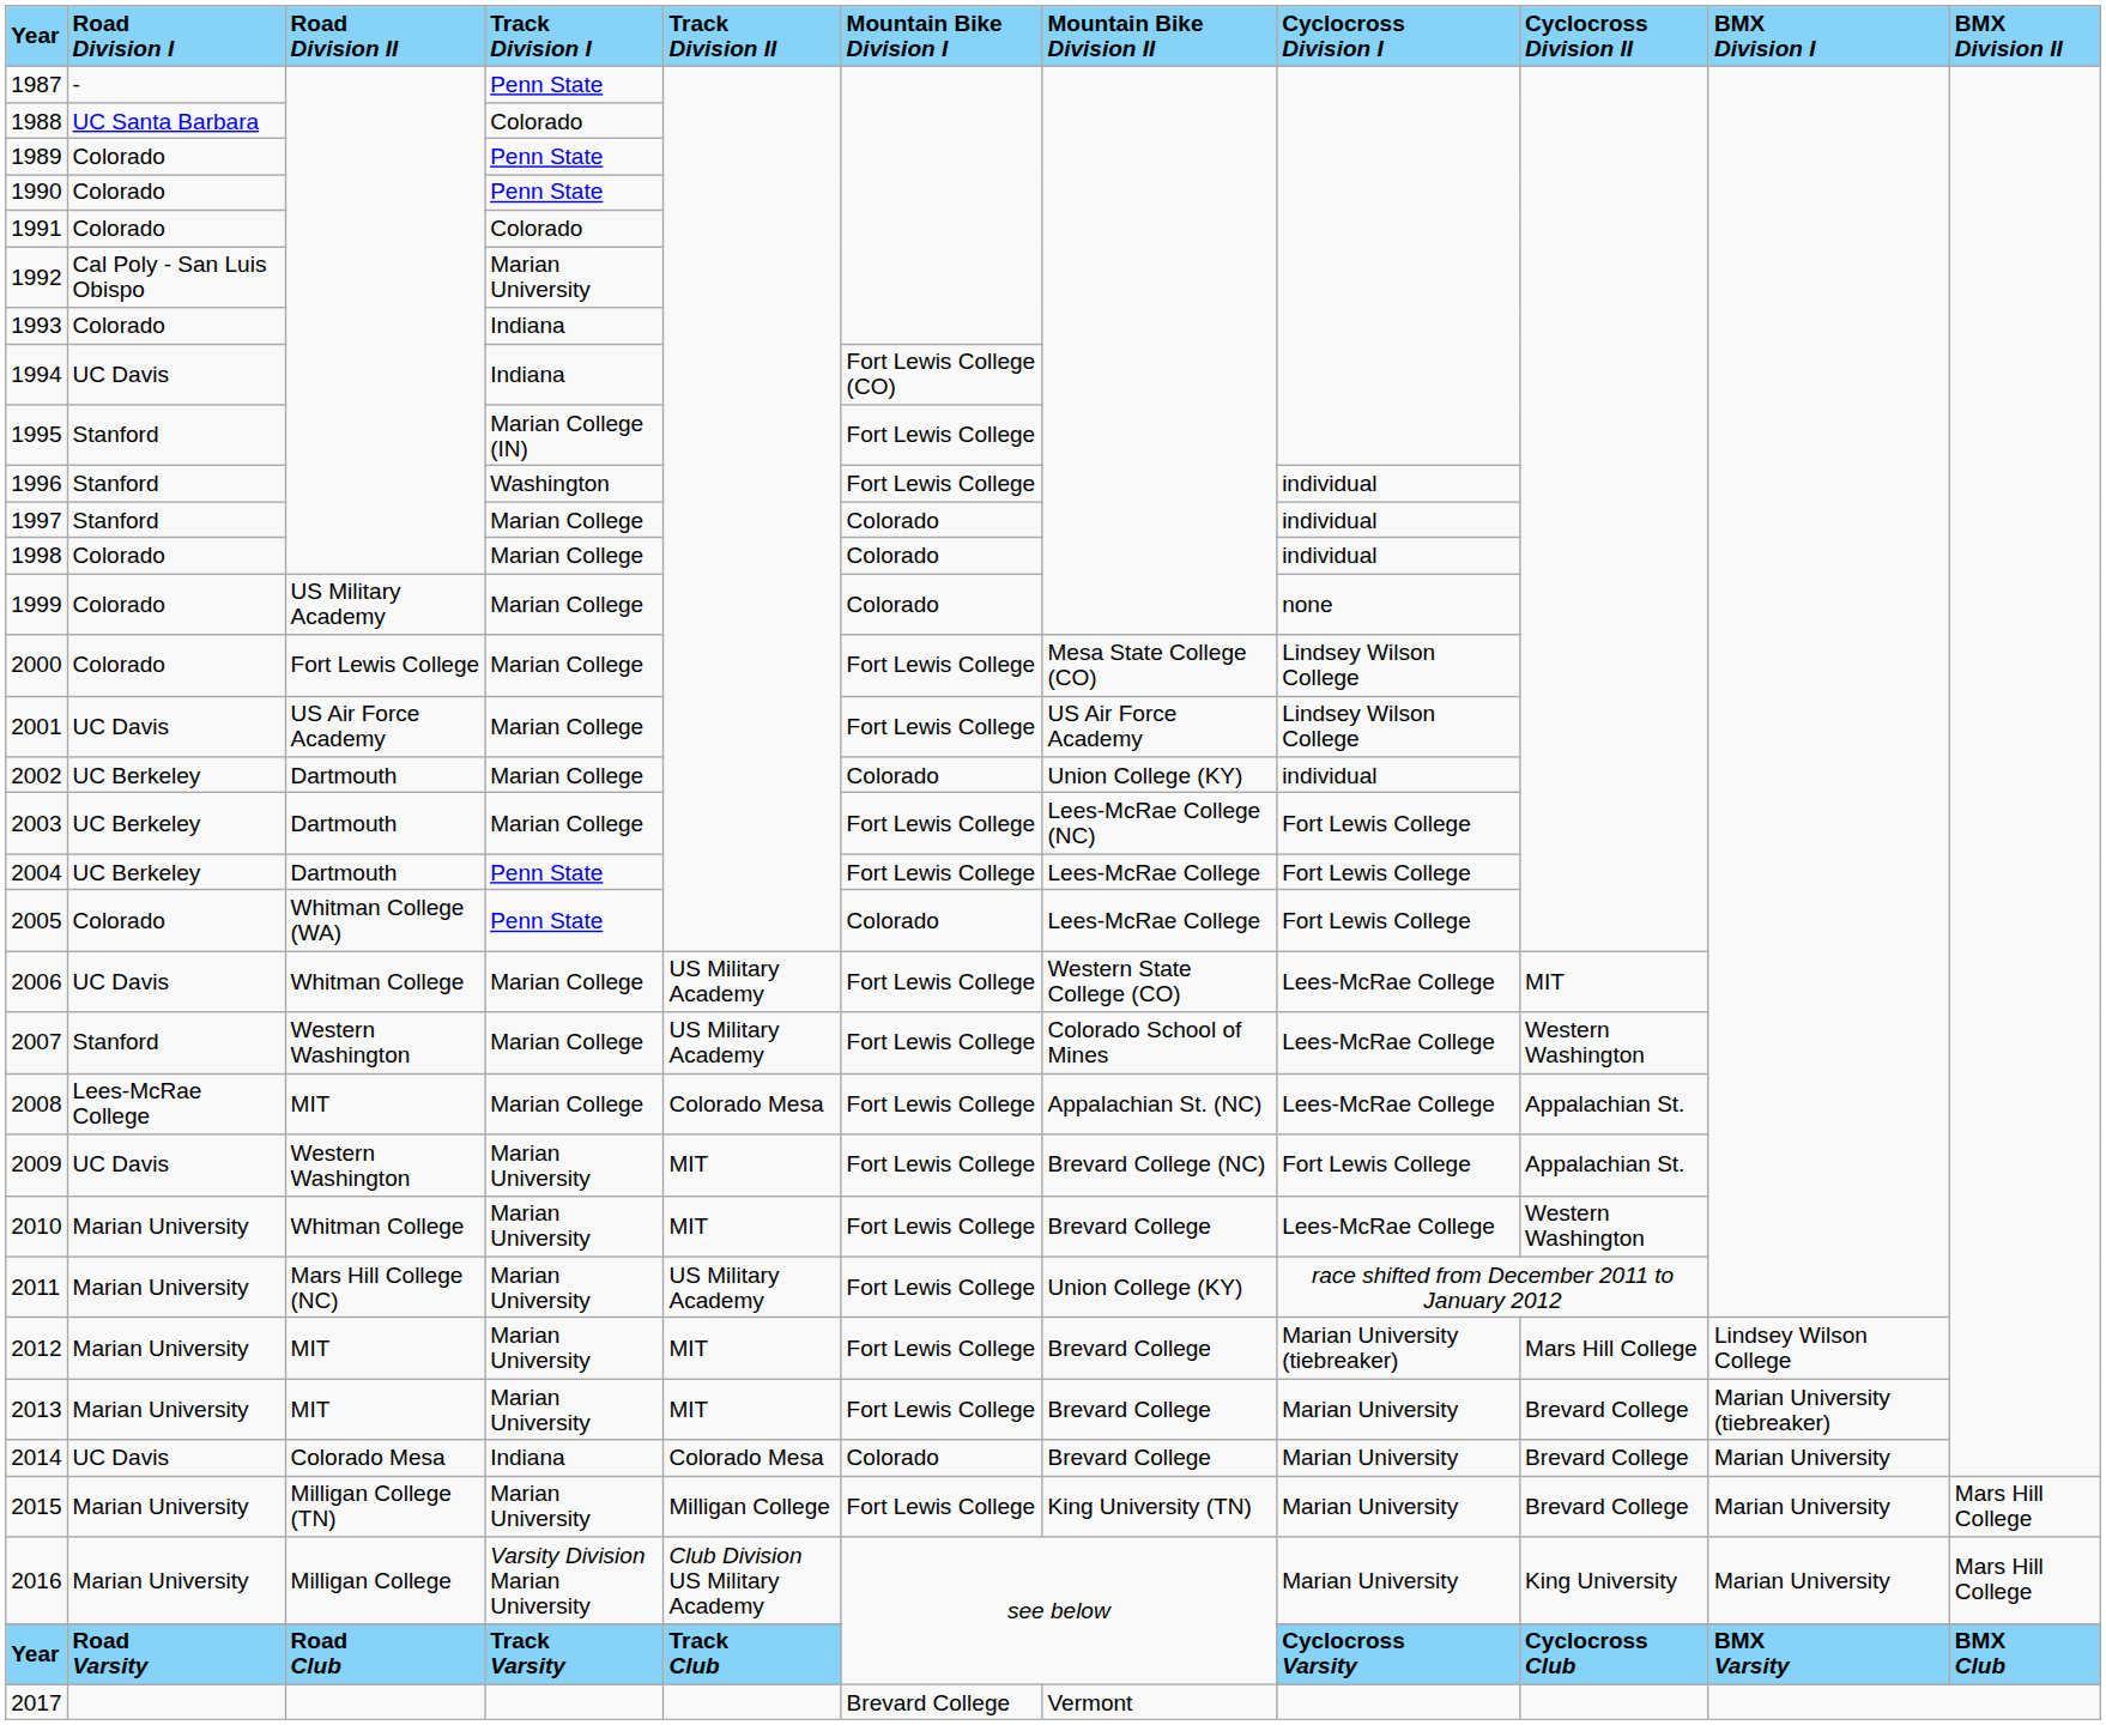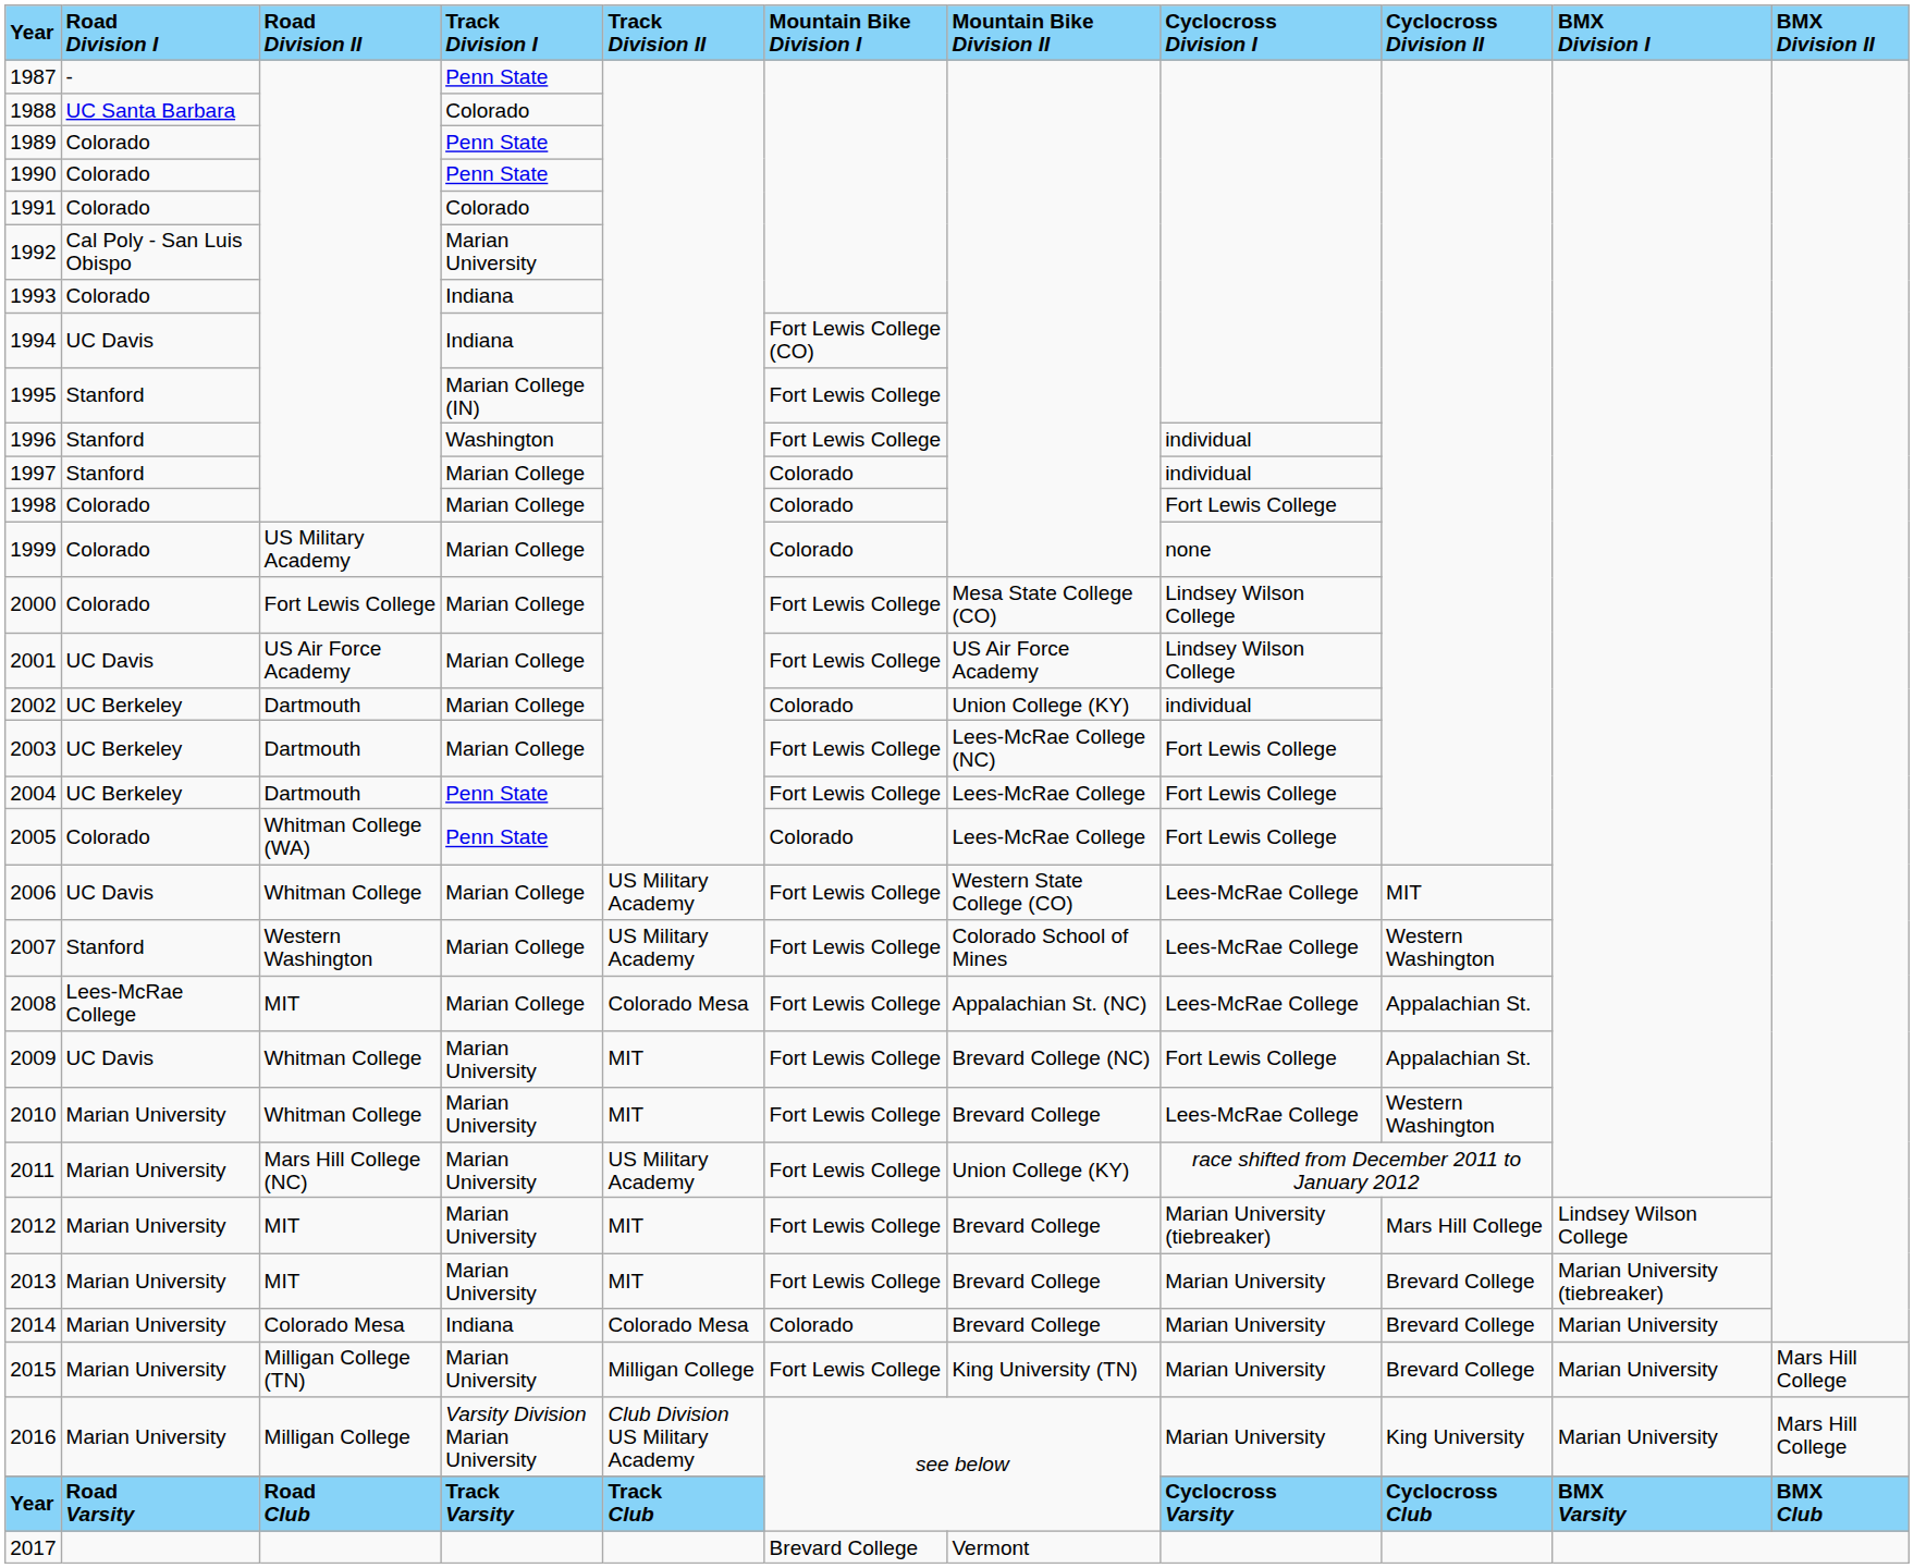 <table class="wikitable" style="font-size:85%;">
 <tr ! style="background-color: #87D3F8;">
 <td><strong>Year</strong></td>
 <td><strong>Road<br><em>Division I</em> </strong></td>
 <td><strong>Road<br><em>Division II</em> </strong></td>
 <td><strong>Track<br><em>Division I</em> </strong></td>
 <td><strong>Track<br><em>Division II</em> </strong></td>
 <td><strong>Mountain Bike<br><em>Division I</em> </strong></td>
 <td><strong>Mountain Bike<br><em>Division II</em> </strong></td>
 <td><strong>Cyclocross<br><em>Division I</em> </strong></td>
 <td><strong>Cyclocross<br><em>Division II</em> </strong></td>
 <td><strong>BMX<br><em>Division I</em> </strong></td>
 <td><strong>BMX<br><em>Division II</em> </strong></td>
 </tr>
 <tr --->
 <td>1987</td>
 <td>-</td>
 <td rowspan=12></td>
 <td><a href='#'>Penn State</a></td>
 <td rowspan=19></td>
 <td rowspan=7></td>
 <td rowspan=13></td>
 <td rowspan=9></td>
 <td rowspan=19></td>
 <td rowspan=25></td>
 <td rowspan=28></td>
 </tr>
 <tr --->
 <td>1988</td>
 <td><a href='#'>UC Santa Barbara</a></td>
 <td>Colorado</td>
 </tr>
 <tr --->
 <td>1989</td>
 <td>Colorado</td>
 <td><a href='#'>Penn State</a></td>
 </tr>
 <tr --->
 <td>1990</td>
 <td>Colorado</td>
 <td><a href='#'>Penn State</a></td>
 </tr>
 <tr --->
 <td>1991</td>
 <td>Colorado</td>
 <td>Colorado</td>
 </tr>
 <tr --->
 <td>1992</td>
 <td>Cal Poly - San Luis Obispo</td>
 <td>Marian University</td>
 </tr>
 <tr --->
 <td>1993</td>
 <td>Colorado</td>
 <td>Indiana</td>
 </tr>
 <tr --->
 <td>1994</td>
 <td>UC Davis</td>
 <td>Indiana</td>
 <td>Fort Lewis College (CO)</td>
 </tr>
 <tr --->
 <td>1995</td>
 <td>Stanford</td>
 <td>Marian College (IN)</td>
 <td>Fort Lewis College</td>
 </tr>
 <tr --->
 <td>1996</td>
 <td>Stanford</td>
 <td>Washington</td>
 <td>Fort Lewis College</td>
 <td>individual</td>
 </tr>
 <tr --->
 <td>1997</td>
 <td>Stanford</td>
 <td>Marian College</td>
 <td>Colorado</td>
 <td>individual</td>
 </tr>
 <tr --->
 <td>1998</td>
 <td>Colorado</td>
 <td>Marian College</td>
 <td>Colorado</td>
-<td>individual</td>
+<td>Fort Lewis College</td>
 </tr>
 <tr --->
 <td>1999</td>
 <td>Colorado</td>
 <td>US Military Academy</td>
 <td>Marian College</td>
 <td>Colorado</td>
 <td>none</td>
 </tr>
 <tr --->
 <td>2000</td>
 <td>Colorado</td>
 <td>Fort Lewis College</td>
 <td>Marian College</td>
 <td>Fort Lewis College</td>
 <td>Mesa State College (CO)</td>
 <td>Lindsey Wilson College</td>
 </tr>
 <tr --->
 <td>2001</td>
 <td>UC Davis</td>
 <td>US Air Force Academy</td>
 <td>Marian College</td>
 <td>Fort Lewis College</td>
 <td>US Air Force Academy</td>
 <td>Lindsey Wilson College</td>
 </tr>
 <tr --->
 <td>2002</td>
 <td>UC Berkeley</td>
 <td>Dartmouth</td>
 <td>Marian College</td>
 <td>Colorado</td>
 <td>Union College (KY)</td>
 <td>individual</td>
 </tr>
 <tr --->
 <td>2003</td>
 <td>UC Berkeley</td>
 <td>Dartmouth</td>
 <td>Marian College</td>
 <td>Fort Lewis College</td>
 <td>Lees-McRae College (NC)</td>
 <td>Fort Lewis College</td>
 </tr>
 <tr --->
 <td>2004</td>
 <td>UC Berkeley</td>
 <td>Dartmouth</td>
 <td><a href='#'>Penn State</a></td>
 <td>Fort Lewis College</td>
 <td>Lees-McRae College</td>
 <td>Fort Lewis College</td>
 </tr>
 <tr --->
 <td>2005</td>
 <td>Colorado</td>
 <td>Whitman College (WA)</td>
 <td><a href='#'>Penn State</a></td>
 <td>Colorado</td>
 <td>Lees-McRae College</td>
 <td>Fort Lewis College</td>
 </tr>
 <tr --->
 <td>2006</td>
 <td>UC Davis</td>
 <td>Whitman College</td>
 <td>Marian College</td>
 <td>US Military Academy</td>
 <td>Fort Lewis College</td>
 <td>Western State College (CO)</td>
 <td>Lees-McRae College</td>
 <td>MIT</td>
 </tr>
 <tr --->
 <td>2007</td>
 <td>Stanford</td>
 <td>Western Washington</td>
 <td>Marian College</td>
 <td>US Military Academy</td>
 <td>Fort Lewis College</td>
 <td>Colorado School of Mines</td>
 <td>Lees-McRae College</td>
 <td>Western Washington</td>
 </tr>
 <tr --->
 <td>2008</td>
 <td>Lees-McRae College</td>
 <td>MIT</td>
 <td>Marian College</td>
 <td>Colorado Mesa</td>
 <td>Fort Lewis College</td>
 <td>Appalachian St. (NC)</td>
 <td>Lees-McRae College</td>
 <td>Appalachian St.</td>
 </tr>
 <tr --->
 <td>2009</td>
 <td>UC Davis</td>
-<td>Western Washington</td>
+<td>Whitman College</td>
 <td>Marian University</td>
 <td>MIT</td>
 <td>Fort Lewis College</td>
 <td>Brevard College (NC)</td>
 <td>Fort Lewis College</td>
 <td>Appalachian St.</td>
 </tr>
 <tr --->
 <td>2010</td>
 <td>Marian University</td>
 <td>Whitman College</td>
 <td>Marian University</td>
 <td>MIT</td>
 <td>Fort Lewis College</td>
 <td>Brevard College</td>
 <td>Lees-McRae College</td>
 <td>Western Washington</td>
 </tr>
 <tr --->
 <td>2011</td>
 <td>Marian University</td>
 <td>Mars Hill College (NC)</td>
 <td>Marian University</td>
 <td>US Military Academy</td>
 <td>Fort Lewis College</td>
 <td>Union College (KY)</td>
 <td colspan=2 align=center><em>race shifted from December 2011 to January 2012</em> </td>
 </tr>
 <tr --->
 <td>2012</td>
 <td>Marian University</td>
 <td>MIT</td>
 <td>Marian University</td>
 <td>MIT</td>
 <td>Fort Lewis College</td>
 <td>Brevard College</td>
 <td>Marian University (tiebreaker)</td>
 <td>Mars Hill College</td>
 <td>Lindsey Wilson College</td>
 </tr>
 <tr --->
 <td>2013</td>
 <td>Marian University</td>
 <td>MIT</td>
 <td>Marian University</td>
 <td>MIT</td>
 <td>Fort Lewis College</td>
 <td>Brevard College</td>
 <td>Marian University</td>
 <td>Brevard College</td>
 <td>Marian University (tiebreaker)</td>
 </tr>
 <tr --->
 <td>2014</td>
-<td>UC Davis</td>
+<td>Marian University</td>
 <td>Colorado Mesa</td>
 <td>Indiana</td>
 <td>Colorado Mesa</td>
 <td>Colorado</td>
 <td>Brevard College</td>
 <td>Marian University</td>
 <td>Brevard College</td>
 <td>Marian University</td>
 </tr>
 <tr --->
 <td>2015</td>
 <td>Marian University</td>
 <td>Milligan College (TN)</td>
 <td>Marian University</td>
 <td>Milligan College</td>
 <td>Fort Lewis College</td>
 <td>King University (TN)</td>
 <td>Marian University</td>
 <td>Brevard College</td>
 <td>Marian University</td>
 <td>Mars Hill College</td>
 </tr>
 <tr --->
 <td>2016</td>
 <td>Marian University</td>
 <td>Milligan College</td>
 <td><em>Varsity Division</em><br>Marian University</td>
 <td><em>Club Division</em><br>US Military Academy</td>
 <td rowspan=3 colspan=2 align=center><em>see below</em></td>
 <td>Marian University</td>
 <td>King University</td>
 <td>Marian University</td>
 <td>Mars Hill College</td>
 </tr>
 <tr --->
 </tr>
 <tr ! style="background-color: #87D3F8;">
 <td><strong>Year</strong></td>
 <td><strong>Road<br><em>Varsity</em> </strong></td>
 <td><strong>Road<br><em>Club</em> </strong></td>
 <td><strong>Track<br><em>Varsity</em> </strong></td>
 <td><strong>Track<br><em>Club</em> </strong></td>
 <td><strong>Cyclocross<br><em>Varsity</em> </strong></td>
 <td><strong>Cyclocross<br><em>Club</em> </strong></td>
 <td><strong>BMX<br><em>Varsity</em> </strong></td>
 <td><strong>BMX<br><em>Club</em> </strong></td>
 </tr>
 <tr --->
 <td>2017</td>
 <td></td>
 <td></td>
 <td></td>
 <td></td>
 <td>Brevard College</td>
 <td>Vermont</td>
 <td></td>
 <td></td>
 </tr>
 </table>
